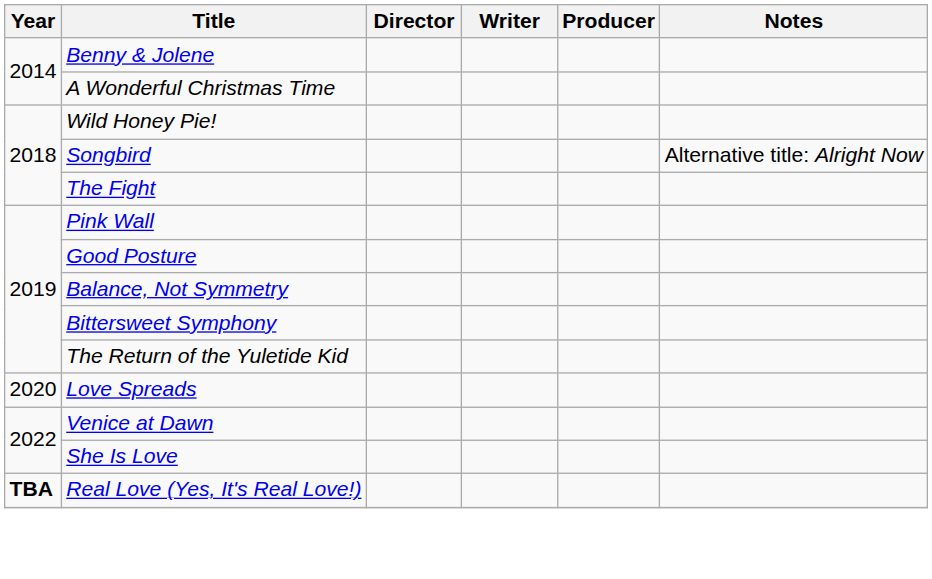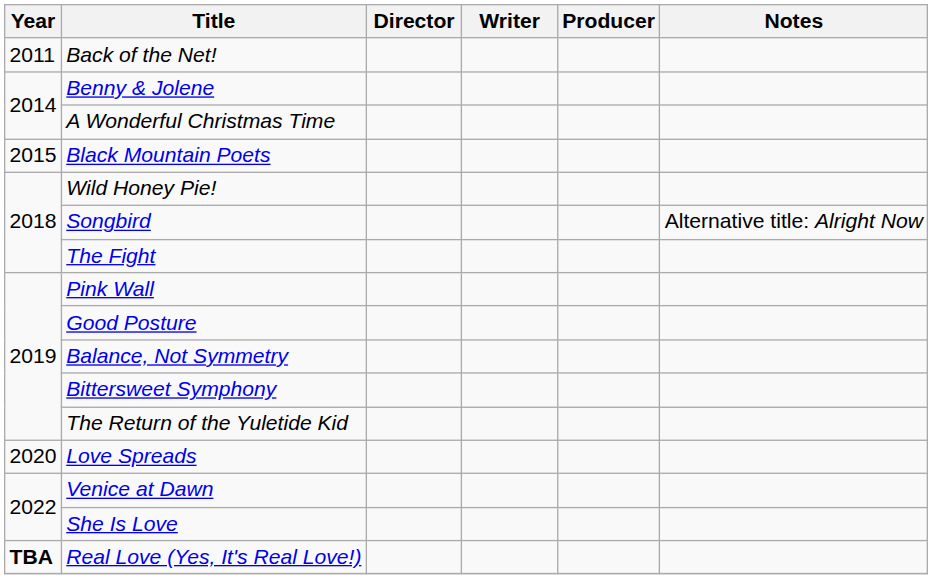 <table class="wikitable sortable">
 <tr>
 <th>Year</th>
 <th>Title</th>
 <th width="65">Director</th>
 <th width="65">Writer</th>
 <th width="65">Producer</th>
 <th>Notes</th>
+</tr>
+<tr>
+<td>2011</td>
+<td><em>Back of the Net!</em></td>
+<td></td>
+<td></td>
+<td></td>
+<td></td>
 </tr>
 <tr>
 <td rowspan="2">2014</td>
 <td><em><a href='#'>Benny & Jolene</a></em></td>
 <td></td>
 <td></td>
 <td></td>
 <td></td>
 </tr>
 <tr>
 <td><em>A Wonderful Christmas Time</em></td>
+<td></td>
+<td></td>
+<td></td>
+<td></td>
+</tr>
+<tr>
+<td>2015</td>
+<td><em><a href='#'>Black Mountain Poets</a></em></td>
 <td></td>
 <td></td>
 <td></td>
 <td></td>
 </tr>
 <tr>
 <td rowspan="3">2018</td>
 <td><em>Wild Honey Pie!</em></td>
 <td></td>
 <td></td>
 <td></td>
 <td></td>
 </tr>
 <tr>
 <td><em><a href='#'>Songbird</a></em></td>
 <td></td>
 <td></td>
 <td></td>
 <td>Alternative title: <em>Alright Now</em></td>
 </tr>
 <tr>
 <td><em><a href='#'>The Fight</a></em></td>
 <td></td>
 <td></td>
 <td></td>
 <td></td>
 </tr>
 <tr>
 <td rowspan="5">2019</td>
 <td><em><a href='#'>Pink Wall</a></em></td>
 <td></td>
 <td></td>
 <td></td>
 <td></td>
 </tr>
 <tr>
 <td><em><a href='#'>Good Posture</a></em></td>
 <td></td>
 <td></td>
 <td></td>
 <td></td>
 </tr>
 <tr>
 <td><em><a href='#'>Balance, Not Symmetry</a></em></td>
 <td></td>
 <td></td>
 <td></td>
 <td></td>
 </tr>
 <tr>
 <td><em><a href='#'>Bittersweet Symphony</a></em></td>
 <td></td>
 <td></td>
 <td></td>
 <td></td>
 </tr>
 <tr>
 <td><em>The Return of the Yuletide Kid</em></td>
 <td></td>
 <td></td>
 <td></td>
 <td></td>
 </tr>
 <tr>
 <td>2020</td>
 <td><em><a href='#'>Love Spreads</a></em></td>
 <td></td>
 <td></td>
 <td></td>
 <td></td>
 </tr>
 <tr>
 <td rowspan="2">2022</td>
 <td><em><a href='#'>Venice at Dawn</a></em></td>
 <td></td>
 <td></td>
 <td></td>
 <td></td>
 </tr>
 <tr>
 <td><em><a href='#'>She Is Love</a></em></td>
 <td></td>
 <td></td>
 <td></td>
 <td></td>
 </tr>
 <tr>
 <td><strong>TBA</strong></td>
 <td><em><a href='#'>Real Love (Yes, It's Real Love!)</a></em></td>
 <td></td>
 <td></td>
 <td></td>
 <td></td>
 </tr>
 <tr>
 </tr>
 </table>
